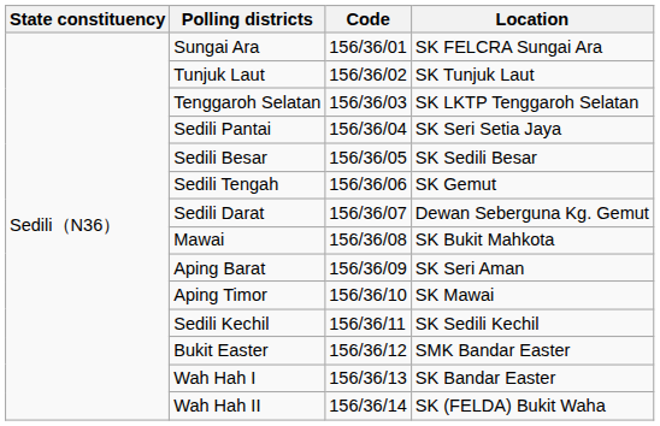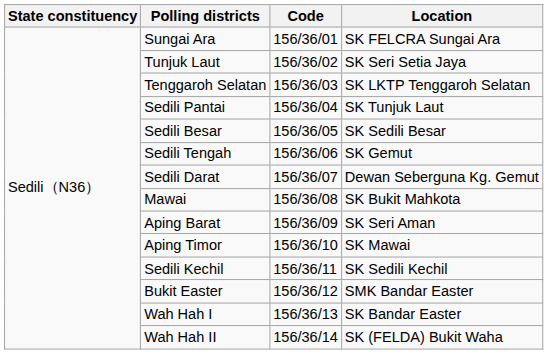 <table class="wikitable sortable mw-collapsible" style="white-space:nowrap;font-size:85%">
 <tr>
 <th>State constituency</th>
 <th>Polling districts</th>
 <th>Code</th>
 <th>Location</th>
 </tr>
 <tr>
 <td rowspan="14">Sedili（N36）</td>
 <td>Sungai Ara</td>
 <td>156/36/01</td>
 <td>SK FELCRA Sungai Ara</td>
 </tr>
 <tr>
 <td>Tunjuk Laut</td>
 <td>156/36/02</td>
-<td>SK Tunjuk Laut</td>
+<td>SK Seri Setia Jaya</td>
 </tr>
 <tr>
 <td>Tenggaroh Selatan</td>
 <td>156/36/03</td>
 <td>SK LKTP Tenggaroh Selatan</td>
 </tr>
 <tr>
 <td>Sedili Pantai</td>
 <td>156/36/04</td>
-<td>SK Seri Setia Jaya</td>
+<td>SK Tunjuk Laut</td>
 </tr>
 <tr>
 <td>Sedili Besar</td>
 <td>156/36/05</td>
 <td>SK Sedili Besar</td>
 </tr>
 <tr>
 <td>Sedili Tengah</td>
 <td>156/36/06</td>
 <td>SK Gemut</td>
 </tr>
 <tr>
 <td>Sedili Darat</td>
 <td>156/36/07</td>
 <td>Dewan Seberguna Kg. Gemut</td>
 </tr>
 <tr>
 <td>Mawai</td>
 <td>156/36/08</td>
 <td>SK Bukit Mahkota</td>
 </tr>
 <tr>
 <td>Aping Barat</td>
 <td>156/36/09</td>
 <td>SK Seri Aman</td>
 </tr>
 <tr>
 <td>Aping Timor</td>
 <td>156/36/10</td>
 <td>SK Mawai</td>
 </tr>
 <tr>
 <td>Sedili Kechil</td>
 <td>156/36/11</td>
 <td>SK Sedili Kechil</td>
 </tr>
 <tr>
 <td>Bukit Easter</td>
 <td>156/36/12</td>
 <td>SMK Bandar Easter</td>
 </tr>
 <tr>
 <td>Wah Hah I</td>
 <td>156/36/13</td>
 <td>SK Bandar Easter</td>
 </tr>
 <tr>
 <td>Wah Hah II</td>
 <td>156/36/14</td>
 <td>SK (FELDA) Bukit Waha</td>
 </tr>
 </table>
